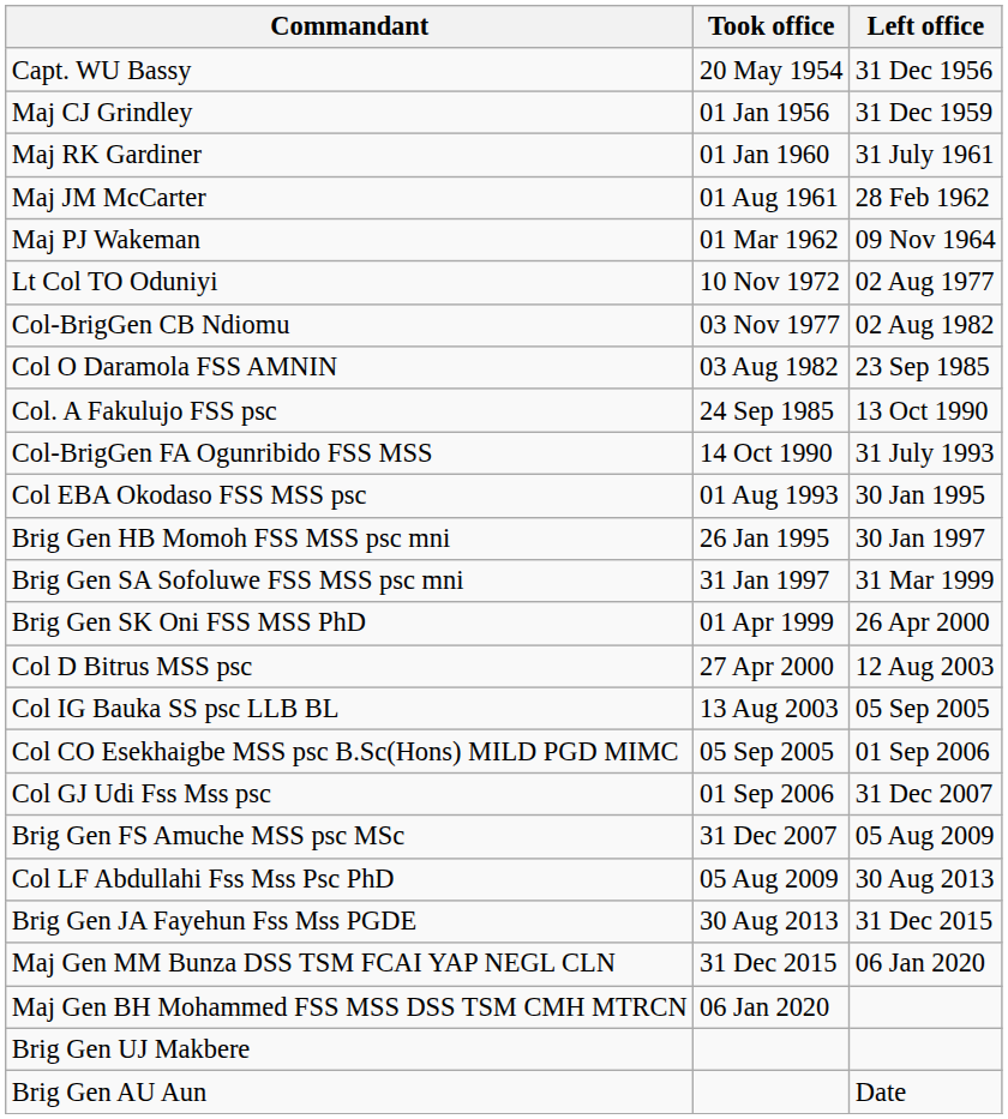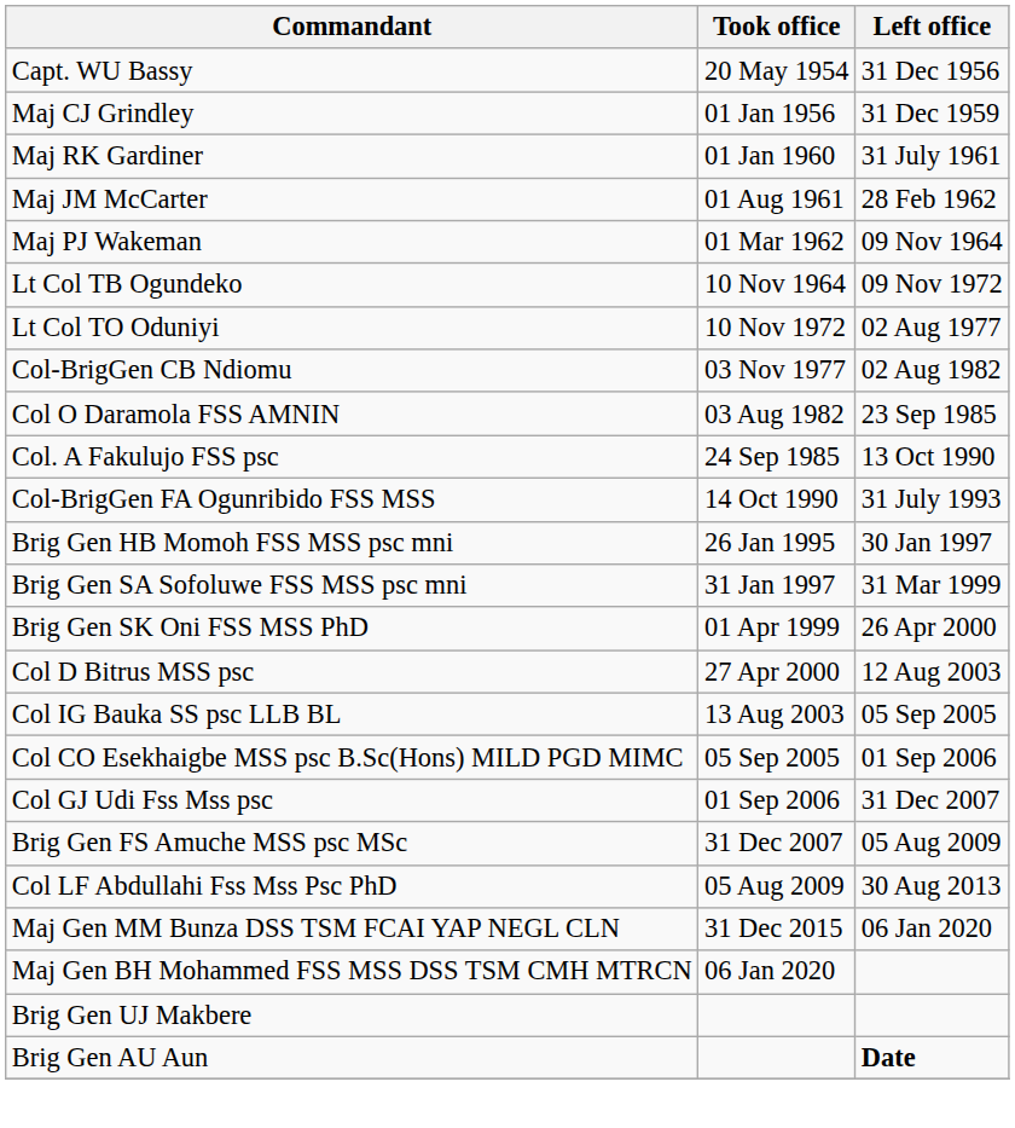 <table class="wikitable">
 <tr>
 <th>Commandant</th>
 <th>Took office</th>
 <th>Left office</th>
 </tr>
 <tr>
 <td>Capt. WU Bassy</td>
 <td>20 May 1954</td>
 <td>31 Dec 1956</td>
 </tr>
 <tr>
 <td>Maj CJ Grindley</td>
 <td>01 Jan 1956</td>
 <td>31 Dec 1959</td>
 </tr>
 <tr>
 <td>Maj RK Gardiner</td>
 <td>01 Jan 1960</td>
 <td>31 July 1961</td>
 </tr>
 <tr>
 <td>Maj JM McCarter</td>
 <td>01 Aug 1961</td>
 <td>28 Feb 1962</td>
 </tr>
 <tr>
 <td>Maj PJ Wakeman</td>
 <td>01 Mar 1962</td>
 <td>09 Nov 1964</td>
 </tr>
 <tr>
+<td>Lt Col TB Ogundeko</td>
+<td>10 Nov 1964</td>
+<td>09 Nov 1972</td>
+</tr>
+<tr>
 <td>Lt Col TO Oduniyi</td>
 <td>10 Nov 1972</td>
 <td>02 Aug 1977</td>
 </tr>
 <tr>
 <td>Col-BrigGen CB Ndiomu</td>
 <td>03 Nov 1977</td>
 <td>02 Aug 1982</td>
 </tr>
 <tr>
 <td>Col O Daramola FSS AMNIN</td>
 <td>03 Aug 1982</td>
 <td>23 Sep 1985</td>
 </tr>
 <tr>
 <td>Col. A Fakulujo FSS psc</td>
 <td>24 Sep 1985</td>
 <td>13 Oct 1990</td>
 </tr>
 <tr>
 <td>Col-BrigGen FA Ogunribido FSS MSS</td>
 <td>14 Oct 1990</td>
 <td>31 July 1993</td>
-</tr>
-<tr>
-<td>Col EBA Okodaso FSS MSS psc</td>
-<td>01 Aug 1993</td>
-<td>30 Jan 1995</td>
 </tr>
 <tr>
 <td>Brig Gen HB Momoh FSS MSS psc mni</td>
 <td>26 Jan 1995</td>
 <td>30 Jan 1997</td>
 </tr>
 <tr>
 <td>Brig Gen SA Sofoluwe FSS MSS psc mni</td>
 <td>31 Jan 1997</td>
 <td>31 Mar 1999</td>
 </tr>
 <tr>
 <td>Brig Gen SK Oni FSS MSS PhD</td>
 <td>01 Apr 1999</td>
 <td>26 Apr 2000</td>
 </tr>
 <tr>
 <td>Col D Bitrus MSS psc</td>
 <td>27 Apr 2000</td>
 <td>12 Aug 2003</td>
 </tr>
 <tr>
 <td>Col IG Bauka SS psc LLB BL</td>
 <td>13 Aug 2003</td>
 <td>05 Sep 2005</td>
 </tr>
 <tr>
 <td>Col CO Esekhaigbe MSS psc B.Sc(Hons) MILD PGD MIMC</td>
 <td>05 Sep 2005</td>
 <td>01 Sep 2006</td>
 </tr>
 <tr>
 <td>Col GJ Udi Fss Mss psc</td>
 <td>01 Sep 2006</td>
 <td>31 Dec 2007</td>
 </tr>
 <tr>
 <td>Brig Gen FS Amuche MSS psc MSc</td>
 <td>31 Dec 2007</td>
 <td>05 Aug 2009</td>
 </tr>
 <tr>
 <td>Col LF Abdullahi Fss Mss Psc PhD</td>
 <td>05 Aug 2009</td>
 <td>30 Aug 2013</td>
 </tr>
 <tr>
-<td>Brig Gen JA Fayehun Fss Mss PGDE</td>
-<td>30 Aug 2013</td>
-<td>31 Dec 2015</td>
-</tr>
-<tr>
 <td>Maj Gen MM Bunza DSS TSM FCAI YAP NEGL CLN</td>
 <td>31 Dec 2015</td>
 <td>06 Jan 2020</td>
 </tr>
 <tr>
 <td>Maj Gen BH Mohammed FSS MSS DSS TSM CMH MTRCN</td>
 <td>06 Jan 2020</td>
 <td></td>
 </tr>
 <tr>
 <td>Brig Gen UJ Makbere</td>
 <td></td>
 <td></td>
 </tr>
 <tr>
 <td>Brig Gen AU Aun</td>
 <td></td>
-<td>Date</td>
+<td><strong>Date</strong></td>
 </tr>
 <tr>
 </tr>
 </table>
